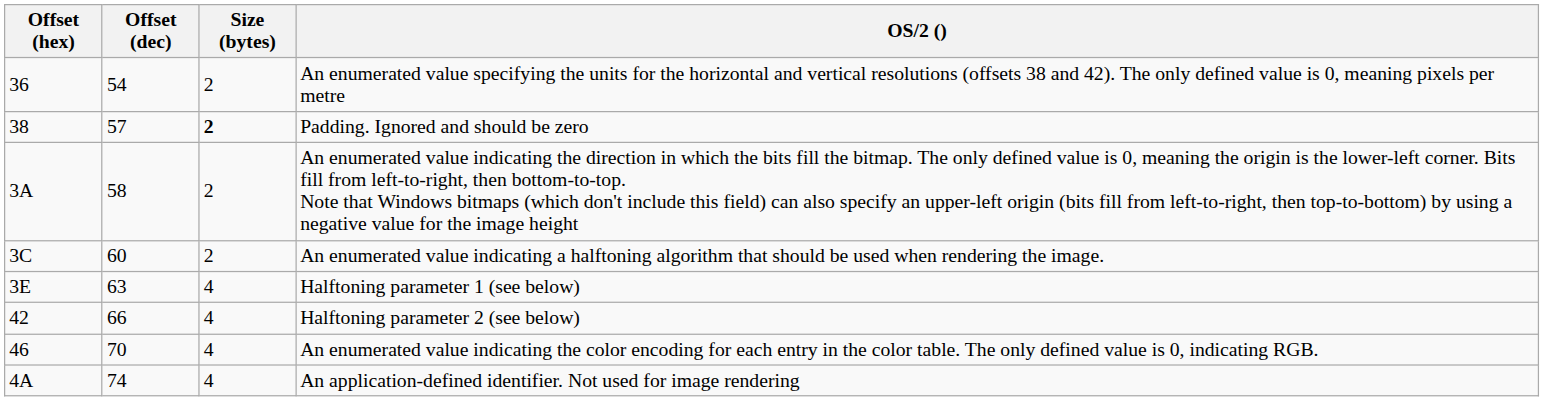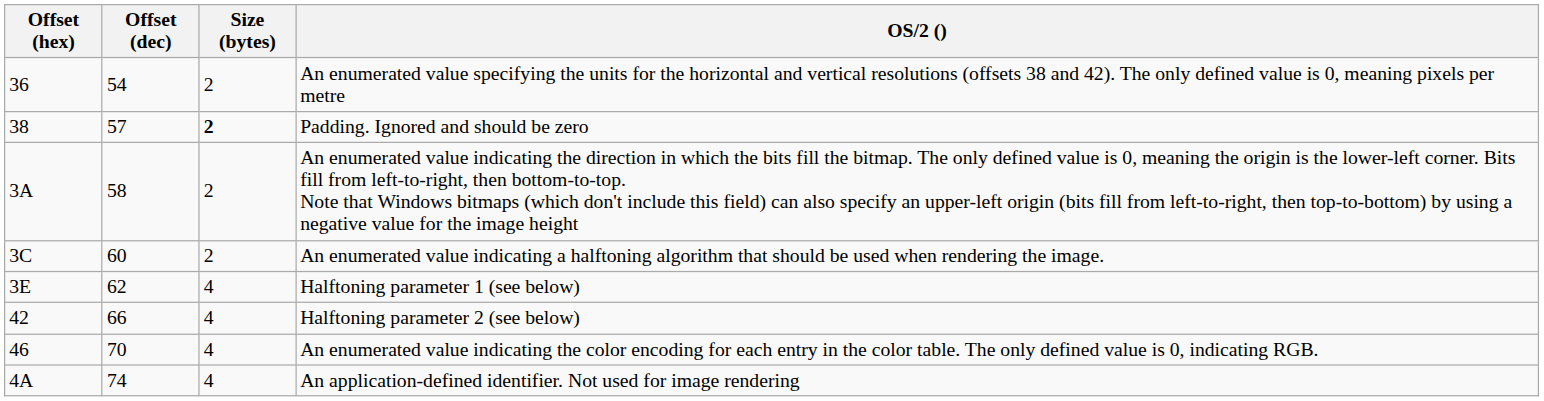 <table class="wikitable">
 <tr>
 <th>Offset (hex)</th>
 <th>Offset (dec)</th>
 <th>Size (bytes)</th>
 <th>OS/2  ()</th>
 </tr>
 <tr>
 <td>36</td>
 <td>54</td>
 <td>2</td>
 <td>An enumerated value specifying the units for the horizontal and vertical resolutions (offsets 38 and 42).  The only defined value is 0, meaning pixels per metre</td>
 </tr>
 <tr>
 <td>38</td>
 <td>57</td>
 <td><strong>2</strong></td>
 <td>Padding.  Ignored and should be zero</td>
 </tr>
 <tr>
 <td>3A</td>
 <td>58</td>
 <td>2</td>
 <td>An enumerated value indicating the direction in which the bits fill the bitmap.  The only defined value is 0, meaning the origin is the lower-left corner.  Bits fill from left-to-right, then bottom-to-top.<br>Note that Windows bitmaps (which don't include this field) can also specify an upper-left origin (bits fill from left-to-right, then top-to-bottom) by using a negative value for the image height</td>
 </tr>
 <tr>
 <td>3C</td>
 <td>60</td>
 <td>2</td>
 <td>An enumerated value indicating a halftoning algorithm that should be used when rendering the image.</td>
 </tr>
 <tr>
 <td>3E</td>
-<td>63</td>
+<td>62</td>
 <td>4</td>
 <td>Halftoning parameter 1 (see below)</td>
 </tr>
 <tr>
 <td>42</td>
 <td>66</td>
 <td>4</td>
 <td>Halftoning parameter 2 (see below)</td>
 </tr>
 <tr>
 <td>46</td>
 <td>70</td>
 <td>4</td>
 <td>An enumerated value indicating the color encoding for each entry in the color table.  The only defined value is 0, indicating RGB.</td>
 </tr>
 <tr>
 <td>4A</td>
 <td>74</td>
 <td>4</td>
 <td>An application-defined identifier.  Not used for image rendering</td>
 </tr>
 </table>
